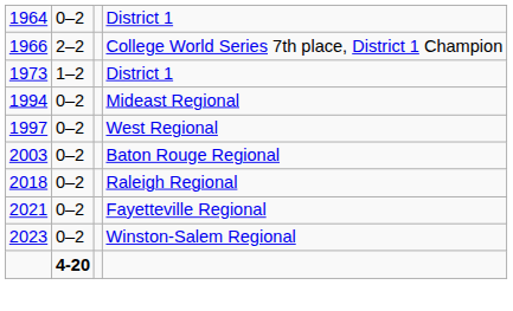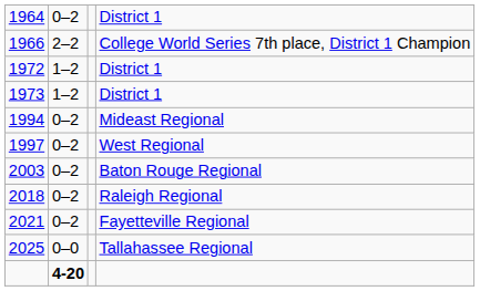 <table class="wikitable">
 <tr>
 <td><a href='#'>1964</a></td>
 <td>0–2</td>
 <td></td>
 <td><a href='#'>District 1</a></td>
 </tr>
 <tr>
 <td><a href='#'>1966</a></td>
 <td>2–2</td>
 <td></td>
 <td><a href='#'>College World Series</a> 7th place, <a href='#'>District 1</a> Champion</td>
+</tr>
+<tr>
+<td><a href='#'>1972</a></td>
+<td>1–2</td>
+<td></td>
+<td><a href='#'>District 1</a></td>
 </tr>
 <tr>
 <td><a href='#'>1973</a></td>
 <td>1–2</td>
 <td></td>
 <td><a href='#'>District 1</a></td>
 </tr>
 <tr>
 <td><a href='#'>1994</a></td>
 <td>0–2</td>
 <td></td>
 <td><a href='#'>Mideast Regional</a></td>
 </tr>
 <tr>
 <td><a href='#'>1997</a></td>
 <td>0–2</td>
 <td></td>
 <td><a href='#'>West Regional</a></td>
 </tr>
 <tr>
 <td><a href='#'>2003</a></td>
 <td>0–2</td>
 <td></td>
 <td><a href='#'>Baton Rouge Regional</a></td>
 </tr>
 <tr>
 <td><a href='#'>2018</a></td>
 <td>0–2</td>
 <td></td>
 <td><a href='#'>Raleigh Regional</a></td>
 </tr>
 <tr>
 <td><a href='#'>2021</a></td>
 <td>0–2</td>
 <td></td>
 <td><a href='#'>Fayetteville Regional</a></td>
 </tr>
 <tr>
-<td><a href='#'>2023</a></td>
-<td>0–2</td>
+<td><a href='#'>2025</a></td>
+<td>0–0</td>
 <td></td>
-<td><a href='#'>Winston-Salem Regional</a></td>
+<td><a href='#'>Tallahassee Regional</a></td>
 </tr>
 <tr>
 <td></td>
 <td><strong>4-20</strong></td>
 <td><strong></strong></td>
 <td></td>
 </tr>
 </table>
